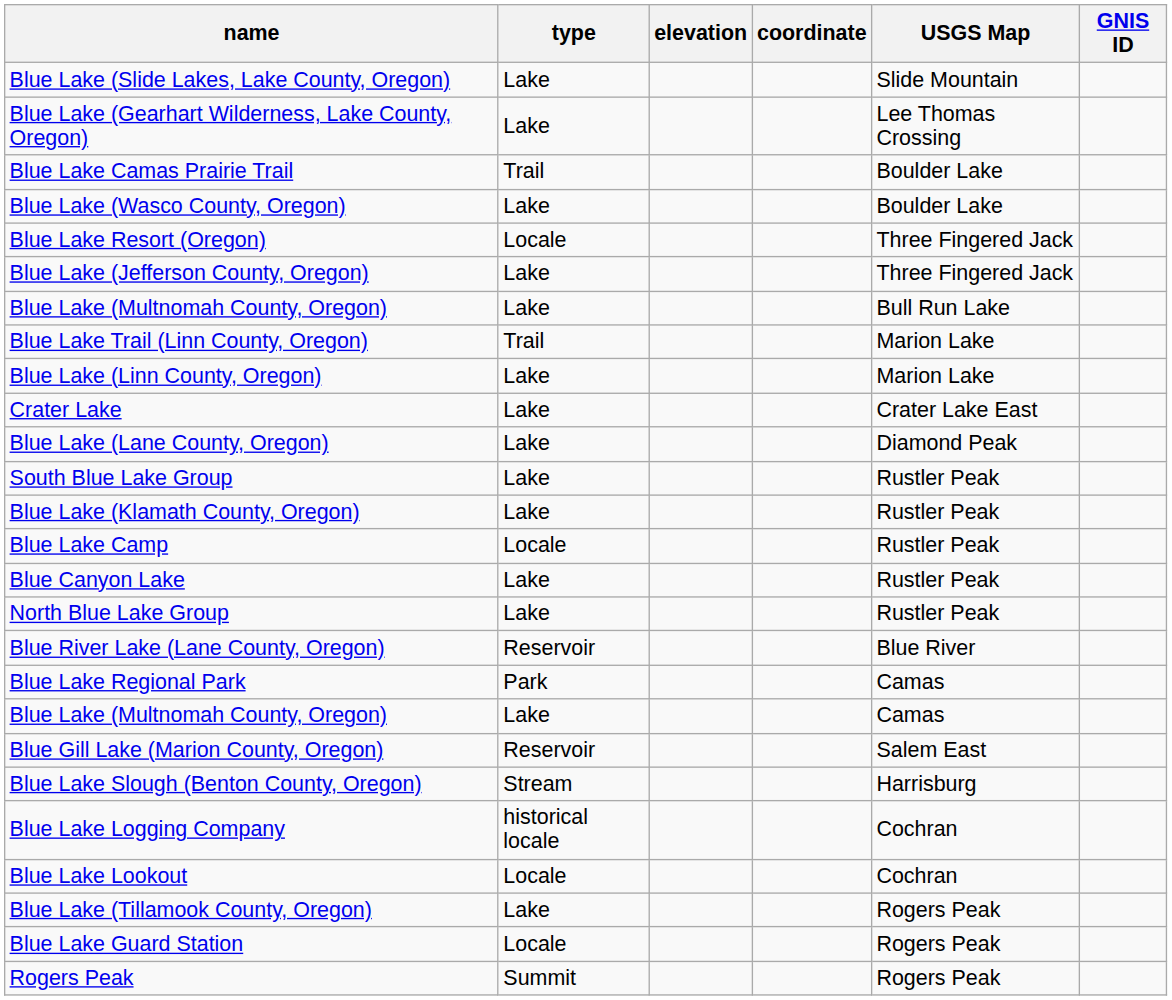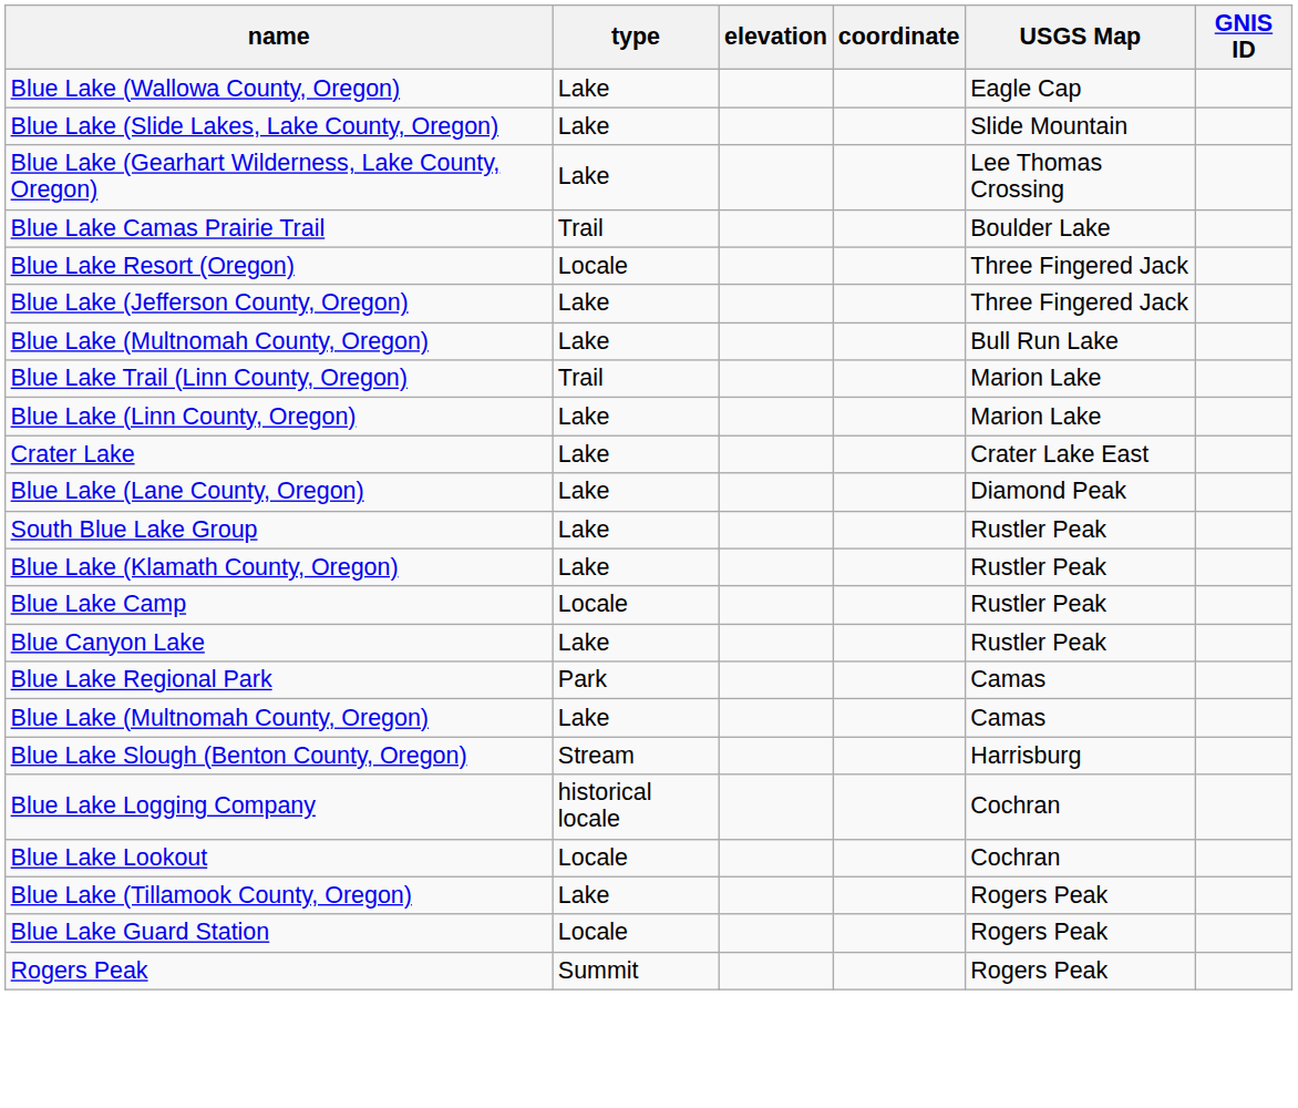 <table class="wikitable sortable">
 <tr>
 <th>name</th>
 <th>type</th>
 <th>elevation</th>
 <th>coordinate</th>
 <th>USGS Map</th>
 <th><a href='#'>GNIS</a> ID</th>
+</tr>
+<tr>
+<td><a href='#'>Blue Lake (Wallowa County, Oregon)</a></td>
+<td>Lake</td>
+<td></td>
+<td></td>
+<td>Eagle Cap</td>
+<td></td>
 </tr>
 <tr>
 <td><a href='#'>Blue Lake (Slide Lakes, Lake County, Oregon)</a></td>
 <td>Lake</td>
 <td></td>
 <td></td>
 <td>Slide Mountain</td>
 <td></td>
 </tr>
 <tr>
 <td><a href='#'>Blue Lake (Gearhart Wilderness, Lake County, Oregon)</a></td>
 <td>Lake</td>
 <td></td>
 <td></td>
 <td>Lee Thomas Crossing</td>
 <td></td>
 </tr>
 <tr>
 <td><a href='#'>Blue Lake Camas Prairie Trail</a></td>
 <td>Trail</td>
-<td></td>
-<td></td>
-<td>Boulder Lake</td>
-<td></td>
-</tr>
-<tr>
-<td><a href='#'>Blue Lake (Wasco County, Oregon)</a></td>
-<td>Lake</td>
 <td></td>
 <td></td>
 <td>Boulder Lake</td>
 <td></td>
 </tr>
 <tr>
 <td><a href='#'>Blue Lake Resort (Oregon)</a></td>
 <td>Locale</td>
 <td></td>
 <td></td>
 <td>Three Fingered Jack</td>
 <td></td>
 </tr>
 <tr>
 <td><a href='#'>Blue Lake (Jefferson County, Oregon)</a></td>
 <td>Lake</td>
 <td></td>
 <td></td>
 <td>Three Fingered Jack</td>
 <td></td>
 </tr>
 <tr>
 <td><a href='#'>Blue Lake (Multnomah County, Oregon)</a></td>
 <td>Lake</td>
 <td></td>
 <td></td>
 <td>Bull Run Lake</td>
 <td></td>
 </tr>
 <tr>
 <td><a href='#'>Blue Lake Trail (Linn County, Oregon)</a></td>
 <td>Trail</td>
 <td></td>
 <td></td>
 <td>Marion Lake</td>
 <td></td>
 </tr>
 <tr>
 <td><a href='#'>Blue Lake (Linn County, Oregon)</a></td>
 <td>Lake</td>
 <td></td>
 <td></td>
 <td>Marion Lake</td>
 <td></td>
 </tr>
 <tr>
 <td><a href='#'>Crater Lake</a></td>
 <td>Lake</td>
 <td></td>
 <td></td>
 <td>Crater Lake East</td>
 <td></td>
 </tr>
 <tr>
 <td><a href='#'>Blue Lake (Lane County, Oregon)</a></td>
 <td>Lake</td>
 <td></td>
 <td></td>
 <td>Diamond Peak</td>
 <td></td>
 </tr>
 <tr>
 <td><a href='#'>South Blue Lake Group</a></td>
 <td>Lake</td>
 <td></td>
 <td></td>
 <td>Rustler Peak</td>
 <td></td>
 </tr>
 <tr>
 <td><a href='#'>Blue Lake (Klamath County, Oregon)</a></td>
 <td>Lake</td>
 <td></td>
 <td></td>
 <td>Rustler Peak</td>
 <td></td>
 </tr>
 <tr>
 <td><a href='#'>Blue Lake Camp</a></td>
 <td>Locale</td>
 <td></td>
 <td></td>
 <td>Rustler Peak</td>
 <td></td>
 </tr>
 <tr>
 <td><a href='#'>Blue Canyon Lake</a></td>
 <td>Lake</td>
 <td></td>
 <td></td>
 <td>Rustler Peak</td>
 <td></td>
 </tr>
 <tr>
-<td><a href='#'>North Blue Lake Group</a></td>
-<td>Lake</td>
-<td></td>
-<td></td>
-<td>Rustler Peak</td>
-<td></td>
-</tr>
-<tr>
-<td><a href='#'>Blue River Lake (Lane County, Oregon)</a></td>
-<td>Reservoir</td>
-<td></td>
-<td></td>
-<td>Blue River</td>
-<td></td>
-</tr>
-<tr>
 <td><a href='#'>Blue Lake Regional Park</a></td>
 <td>Park</td>
 <td></td>
 <td></td>
 <td>Camas</td>
 <td></td>
 </tr>
 <tr>
 <td><a href='#'>Blue Lake (Multnomah County, Oregon)</a></td>
 <td>Lake</td>
 <td></td>
 <td></td>
 <td>Camas</td>
-<td></td>
-</tr>
-<tr>
-<td><a href='#'>Blue Gill Lake (Marion County, Oregon)</a></td>
-<td>Reservoir</td>
-<td></td>
-<td></td>
-<td>Salem East</td>
 <td></td>
 </tr>
 <tr>
 <td><a href='#'>Blue Lake Slough (Benton County, Oregon)</a></td>
 <td>Stream</td>
 <td></td>
 <td></td>
 <td>Harrisburg</td>
 <td></td>
 </tr>
 <tr>
 <td><a href='#'>Blue Lake Logging Company</a></td>
 <td>historical locale</td>
 <td></td>
 <td></td>
 <td>Cochran</td>
 <td></td>
 </tr>
 <tr>
 <td><a href='#'>Blue Lake Lookout</a></td>
 <td>Locale</td>
 <td></td>
 <td></td>
 <td>Cochran</td>
 <td></td>
 </tr>
 <tr>
 <td><a href='#'>Blue Lake (Tillamook County, Oregon)</a></td>
 <td>Lake</td>
 <td></td>
 <td></td>
 <td>Rogers Peak</td>
 <td></td>
 </tr>
 <tr>
 <td><a href='#'>Blue Lake Guard Station</a></td>
 <td>Locale</td>
 <td></td>
 <td></td>
 <td>Rogers Peak</td>
 <td></td>
 </tr>
 <tr>
 <td><a href='#'>Rogers Peak</a></td>
 <td>Summit</td>
 <td></td>
 <td></td>
 <td>Rogers Peak</td>
 <td></td>
 </tr>
 </table>
